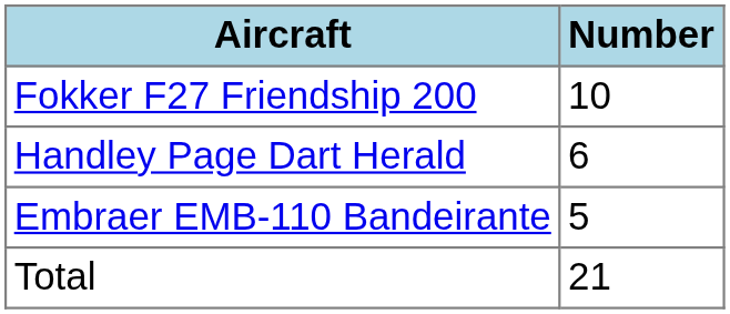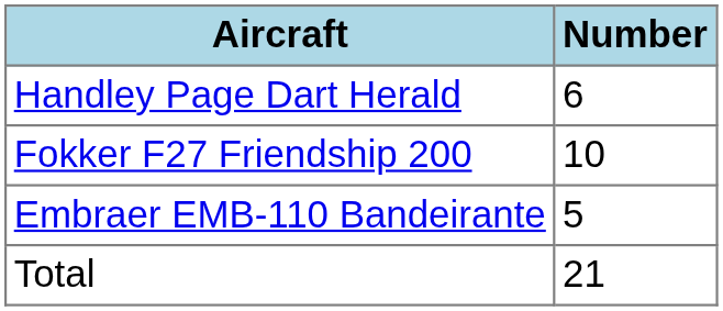 <table class="toccolours" border="1" cellpadding="3" style="border-collapse:collapse">
 <tr bgcolor=lightblue>
 <th>Aircraft</th>
 <th>Number</th>
 </tr>
 <tr>
+<td><a href='#'>Handley Page Dart Herald</a></td>
+<td>6</td>
+</tr>
+<tr>
 <td><a href='#'>Fokker F27 Friendship 200</a></td>
 <td>10</td>
-</tr>
-<tr>
-<td><a href='#'>Handley Page Dart Herald</a></td>
-<td>6</td>
 </tr>
 <tr>
 <td><a href='#'>Embraer EMB-110 Bandeirante</a></td>
 <td>5</td>
 </tr>
 <tr>
 <td>Total</td>
 <td>21</td>
 </tr>
 </table>
